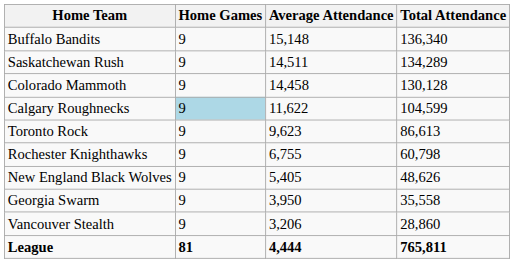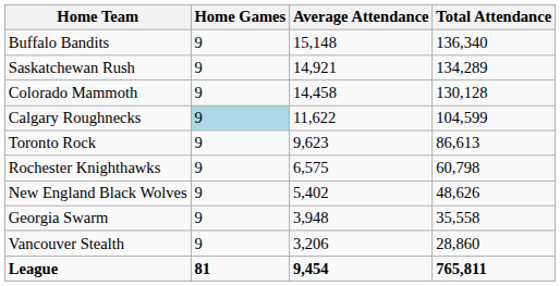 <table class="wikitable sortable">
 <tr>
 <th>Home Team</th>
 <th>Home Games</th>
 <th>Average Attendance</th>
 <th>Total Attendance</th>
 </tr>
 <tr>
 <td>Buffalo Bandits</td>
 <td>9</td>
 <td>15,148</td>
 <td>136,340</td>
 </tr>
 <tr>
 <td>Saskatchewan Rush</td>
 <td>9</td>
-<td>14,511</td>
+<td>14,921</td>
 <td>134,289</td>
 </tr>
 <tr>
 <td>Colorado Mammoth</td>
 <td>9</td>
 <td>14,458</td>
 <td>130,128</td>
 </tr>
 <tr>
 <td>Calgary Roughnecks</td>
 <td style="background: lightblue;">9</td>
 <td>11,622</td>
 <td>104,599</td>
 </tr>
 <tr>
 <td>Toronto Rock</td>
 <td>9</td>
 <td>9,623</td>
 <td>86,613</td>
 </tr>
 <tr>
 <td>Rochester Knighthawks</td>
 <td>9</td>
-<td>6,755</td>
+<td>6,575</td>
 <td>60,798</td>
 </tr>
 <tr>
 <td>New England Black Wolves</td>
 <td>9</td>
-<td>5,405</td>
+<td>5,402</td>
 <td>48,626</td>
 </tr>
 <tr>
 <td>Georgia Swarm</td>
 <td>9</td>
-<td>3,950</td>
+<td>3,948</td>
 <td>35,558</td>
 </tr>
 <tr>
 <td>Vancouver Stealth</td>
 <td>9</td>
 <td>3,206</td>
 <td>28,860</td>
 </tr>
 <tr class="sortbottom">
 <td><strong>League</strong></td>
 <td><strong>81</strong></td>
-<td><strong>4,444</strong></td>
+<td><strong>9,454</strong></td>
 <td><strong>765,811</strong></td>
 </tr>
 </table>
